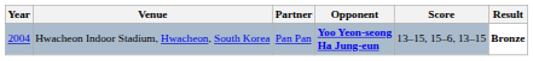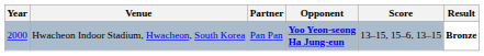 <table class="sortable wikitable" style="font-size: 90%;">
 <tr>
 <th>Year</th>
 <th>Venue</th>
 <th>Partner</th>
 <th>Opponent</th>
 <th>Score</th>
 <th>Result</th>
 </tr>
 <tr style="background:#AABBCC">
-<td align="center"><a href='#'>2004</a></td>
+<td align="center"><a href='#'>2000</a></td>
 <td align="left">Hwacheon Indoor Stadium, <a href='#'>Hwacheon</a>, <a href='#'>South Korea</a></td>
 <td align="left"> <a href='#'>Pan Pan</a></td>
 <td align="left"><strong> <a href='#'>Yoo Yeon-seong</a> <br>  <a href='#'>Ha Jung-eun</a></strong></td>
 <td align="left">13–15, 15–6, 13–15</td>
 <td style="text-align:left; background:white"> <strong>Bronze</strong></td>
 </tr>
 </table>
